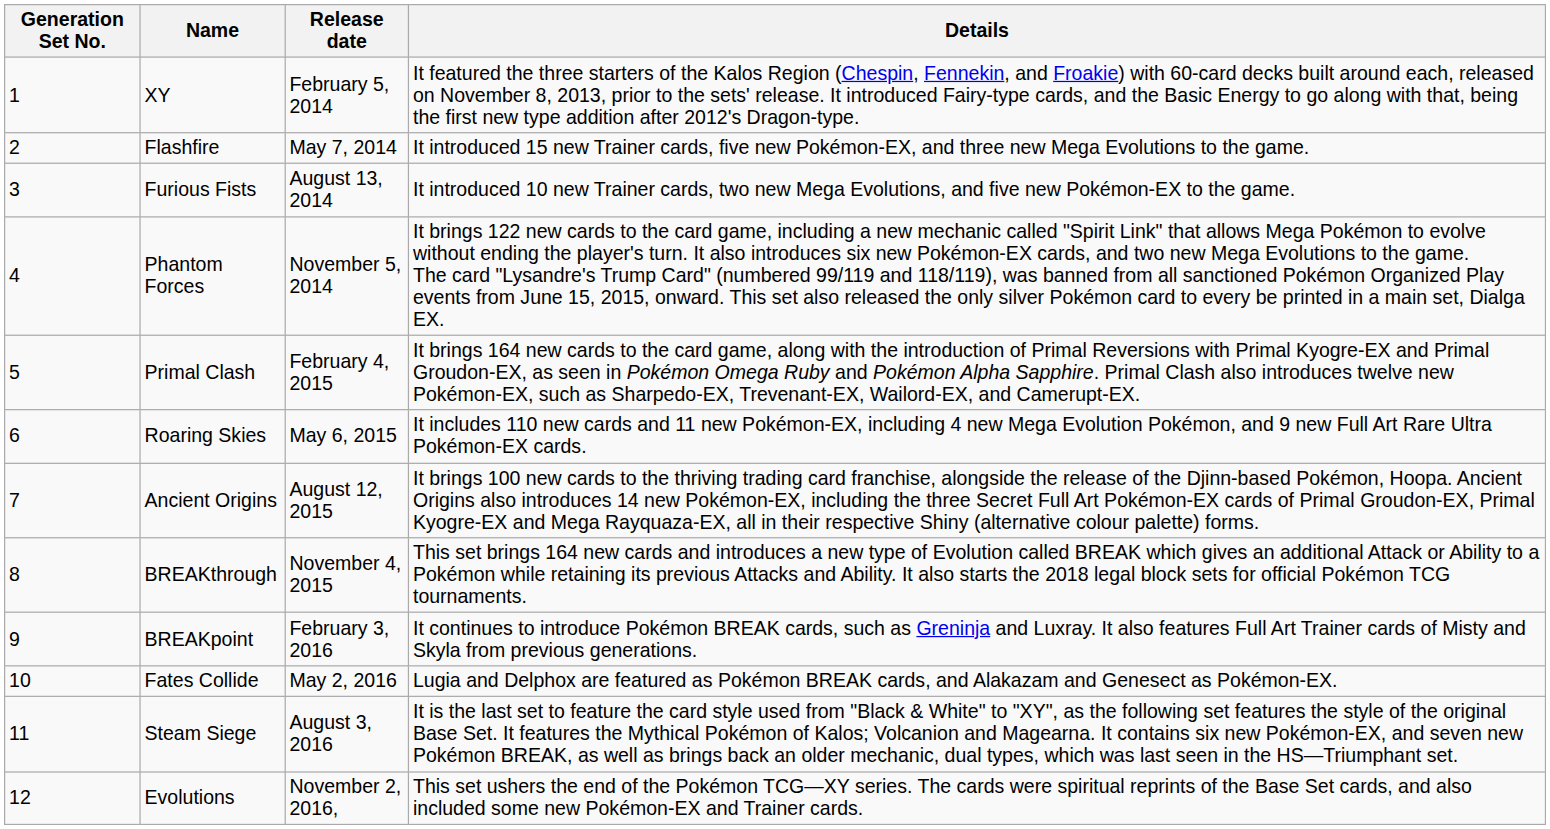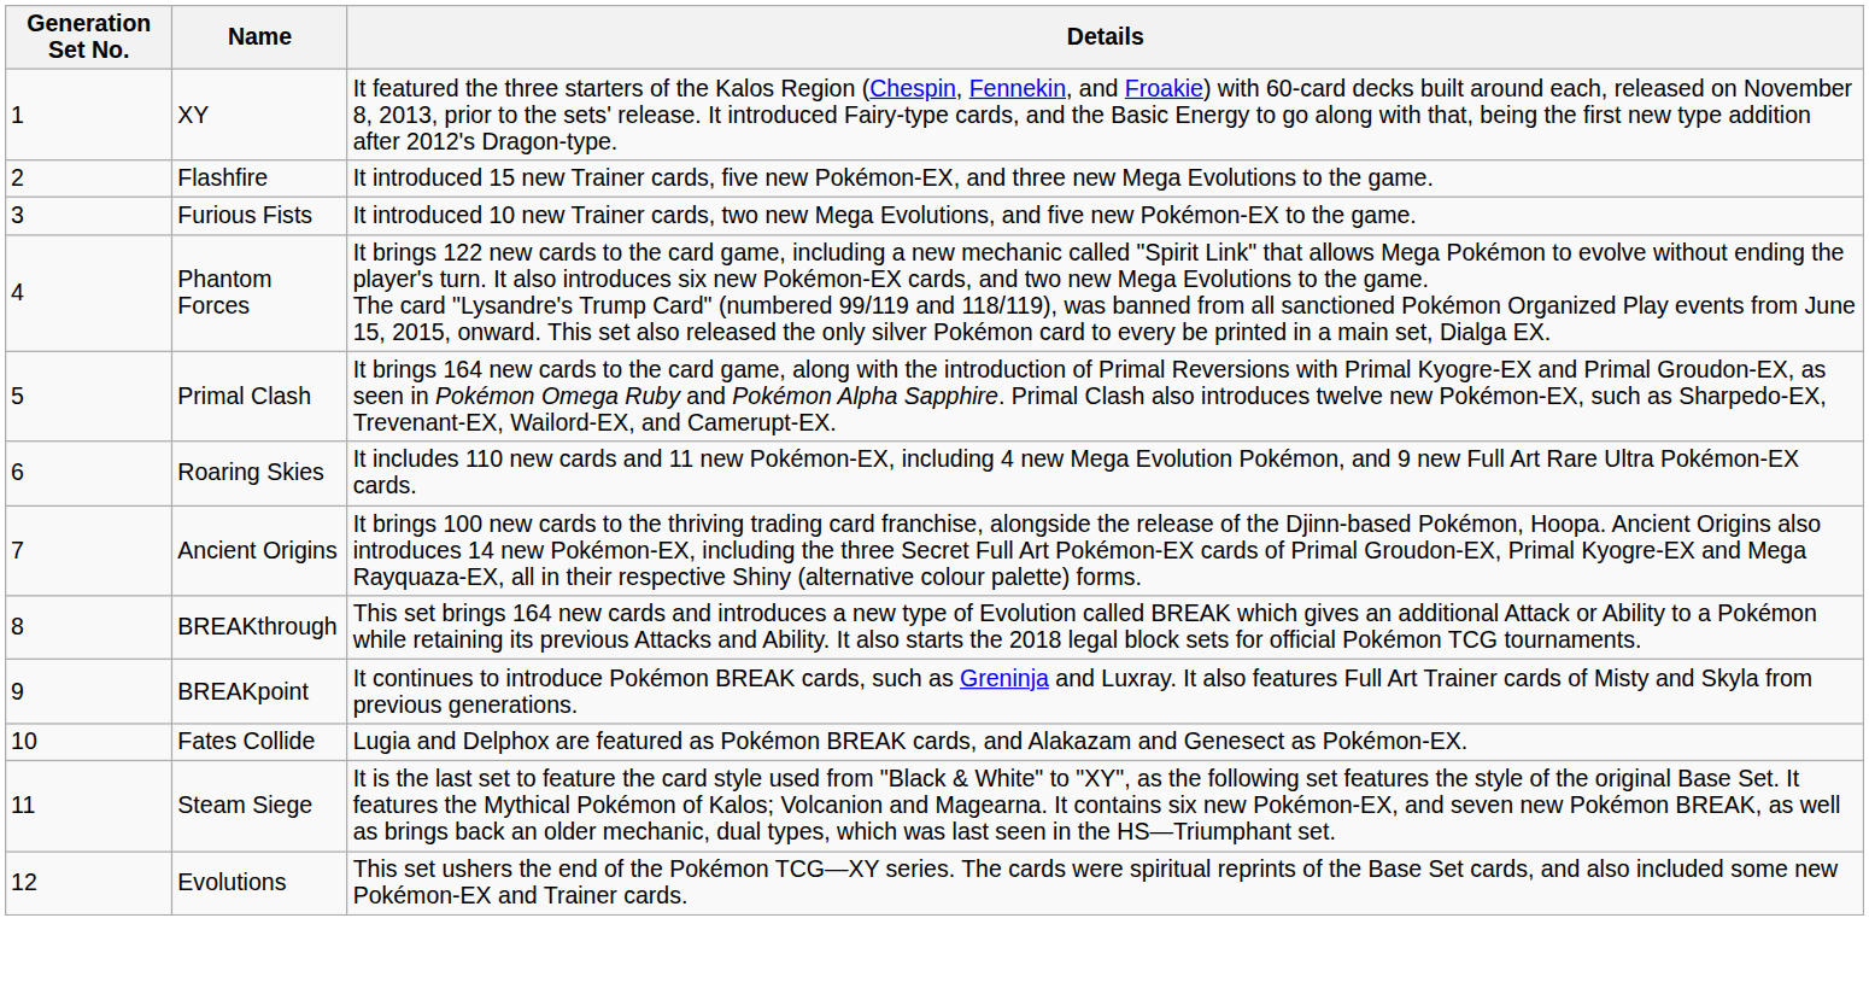 <table class="wikitable" style="width: 100%; ">
 <tr>
 <th>Generation Set No.</th>
 <th>Name</th>
-<th>Release date</th>
 <th>Details</th>
 </tr>
 <tr>
 <td>1</td>
 <td>XY</td>
-<td>February 5, 2014</td>
 <td>It featured the three starters of the Kalos Region (<a href='#'>Chespin</a>, <a href='#'>Fennekin</a>, and <a href='#'>Froakie</a>) with 60-card decks built around each, released on November 8, 2013, prior to the sets' release. It introduced Fairy-type cards, and the Basic Energy to go along with that, being the first new type addition after 2012's Dragon-type.</td>
 </tr>
 <tr>
 <td>2</td>
 <td>Flashfire</td>
-<td>May 7, 2014</td>
 <td>It introduced 15 new Trainer cards, five new Pokémon-EX, and three new Mega Evolutions to the game.</td>
 </tr>
 <tr>
 <td>3</td>
 <td>Furious Fists</td>
-<td>August 13, 2014</td>
 <td>It introduced 10 new Trainer cards, two new Mega Evolutions, and five new Pokémon-EX to the game.</td>
 </tr>
 <tr>
 <td>4</td>
 <td>Phantom Forces</td>
-<td>November 5, 2014</td>
 <td>It brings 122 new cards to the card game, including a new mechanic called "Spirit Link" that allows Mega Pokémon to evolve without ending the player's turn. It also introduces six new Pokémon-EX cards, and two new Mega Evolutions to the game.<br>The card "Lysandre's Trump Card" (numbered 99/119 and 118/119), was banned from all sanctioned Pokémon Organized Play events from June 15, 2015, onward. This set also released the only silver Pokémon card to every be printed in a main set, Dialga EX.</td>
 </tr>
 <tr>
 <td>5</td>
 <td>Primal Clash</td>
-<td>February 4, 2015</td>
 <td>It brings 164 new cards to the card game, along with the introduction of Primal Reversions with Primal Kyogre-EX and Primal Groudon-EX, as seen in <em>Pokémon Omega Ruby</em> and <em>Pokémon Alpha Sapphire</em>. Primal Clash also introduces twelve new Pokémon-EX, such as Sharpedo-EX, Trevenant-EX, Wailord-EX, and Camerupt-EX.</td>
 </tr>
 <tr>
 <td>6</td>
 <td>Roaring Skies</td>
-<td>May 6, 2015</td>
 <td>It includes 110 new cards and 11 new Pokémon-EX, including 4 new Mega Evolution Pokémon, and 9 new Full Art Rare Ultra Pokémon-EX cards.</td>
 </tr>
 <tr>
 <td>7</td>
 <td>Ancient Origins</td>
-<td>August 12, 2015</td>
 <td>It brings 100 new cards to the thriving trading card franchise, alongside the release of the Djinn-based Pokémon, Hoopa. Ancient Origins also introduces 14 new Pokémon-EX, including the three Secret Full Art Pokémon-EX cards of Primal Groudon-EX, Primal Kyogre-EX and Mega Rayquaza-EX, all in their respective Shiny (alternative colour palette) forms.</td>
 </tr>
 <tr>
 <td>8</td>
 <td>BREAKthrough</td>
-<td>November 4, 2015</td>
 <td>This set brings 164 new cards and introduces a new type of Evolution called BREAK which gives an additional Attack or Ability to a Pokémon while retaining its previous Attacks and Ability. It also starts the 2018 legal block sets for official Pokémon TCG tournaments.</td>
 </tr>
 <tr>
 <td>9</td>
 <td>BREAKpoint</td>
-<td>February 3, 2016</td>
 <td>It continues to introduce Pokémon BREAK cards, such as <a href='#'>Greninja</a> and Luxray. It also features Full Art Trainer cards of Misty and Skyla from previous generations.</td>
 </tr>
 <tr>
 <td>10</td>
 <td>Fates Collide</td>
-<td>May 2, 2016</td>
 <td>Lugia and Delphox are featured as Pokémon BREAK cards, and Alakazam and Genesect as Pokémon-EX.</td>
 </tr>
 <tr>
 <td>11</td>
 <td>Steam Siege</td>
-<td>August 3, 2016</td>
 <td>It is the last set to feature the card style used from "Black & White" to "XY", as the following set features the style of the original Base Set. It features the Mythical Pokémon of Kalos; Volcanion and Magearna. It contains six new Pokémon-EX, and seven new Pokémon BREAK, as well as brings back an older mechanic, dual types, which was last seen in the HS—Triumphant set.</td>
 </tr>
 <tr>
 <td>12</td>
 <td>Evolutions</td>
-<td>November 2, 2016,</td>
 <td>This set ushers the end of the Pokémon TCG—XY series. The cards were spiritual reprints of the Base Set cards, and also included some new Pokémon-EX and Trainer cards.</td>
 </tr>
 </table>
